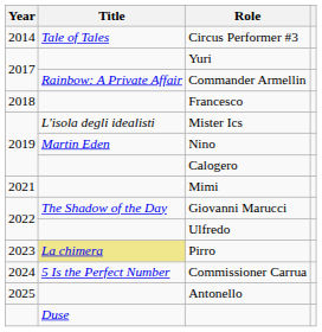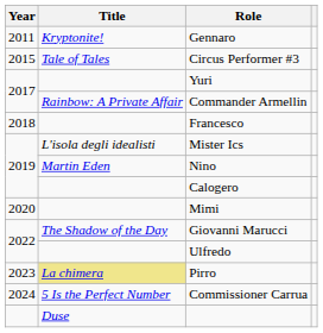 <table class="wikitable sortable">
 <tr>
 <th>Year</th>
 <th>Title</th>
 <th>Role</th>
 <th class="unsortable"></th>
 </tr>
 <tr>
-<td>2014</td>
+<td>2011</td>
+<td><em><a href='#'>Kryptonite!</a></em></td>
+<td>Gennaro</td>
+<td></td>
+</tr>
+<tr>
+<td>2015</td>
 <td><em><a href='#'>Tale of Tales</a></em></td>
 <td>Circus Performer #3</td>
 <td></td>
 </tr>
 <tr>
 <td rowspan="2">2017</td>
 <td><em></em></td>
 <td>Yuri</td>
 <td></td>
 </tr>
 <tr>
 <td><em><a href='#'>Rainbow: A Private Affair</a></em></td>
 <td>Commander Armellin</td>
 <td></td>
 </tr>
 <tr>
 <td>2018</td>
 <td><em></em></td>
 <td>Francesco</td>
 <td></td>
 </tr>
 <tr>
 <td rowspan="3">2019</td>
 <td><em>L'isola degli idealisti</em></td>
 <td>Mister Ics</td>
 <td></td>
 </tr>
 <tr>
 <td><em><a href='#'>Martin Eden</a></em></td>
 <td>Nino</td>
 <td></td>
 </tr>
 <tr>
 <td><em></em></td>
 <td>Calogero</td>
 <td></td>
 </tr>
 <tr>
-<td>2021</td>
+<td>2020</td>
 <td><em></em></td>
 <td>Mimi</td>
 <td></td>
 </tr>
 <tr>
 <td rowspan="2">2022</td>
 <td><em><a href='#'>The Shadow of the Day</a></em></td>
 <td>Giovanni Marucci</td>
 <td></td>
 </tr>
 <tr>
 <td><em></em></td>
 <td>Ulfredo</td>
 <td></td>
 </tr>
 <tr>
 <td>2023</td>
 <td style="background: khaki;"><em><a href='#'>La chimera</a></em></td>
 <td>Pirro</td>
 <td></td>
 </tr>
 <tr>
 <td>2024</td>
 <td><em><a href='#'>5 Is the Perfect Number</a></em></td>
 <td>Commissioner Carrua</td>
 <td></td>
 </tr>
 <tr>
-<td>2025</td>
-<td><em></em></td>
-<td>Antonello</td>
-<td></td>
-</tr>
-<tr>
 <td></td>
 <td><em><a href='#'>Duse</a></em></td>
 <td></td>
 <td></td>
 </tr>
 </table>
